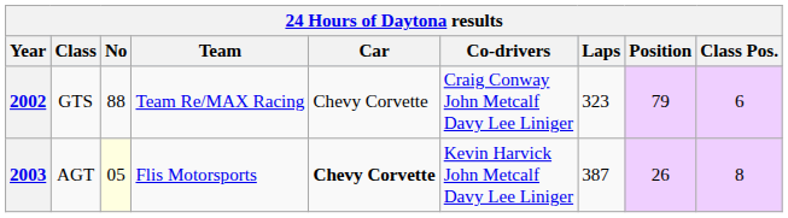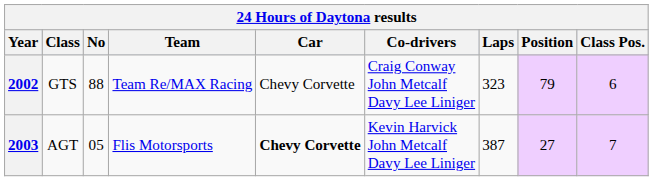 <table class="wikitable" style="font-size:90%">
 <tr>
 <th colspan=45><a href='#'>24 Hours of Daytona</a> results</th>
 </tr>
 <tr style="background:#abbbdd;">
 <th>Year</th>
 <th>Class</th>
 <th>No</th>
 <th>Team</th>
 <th>Car</th>
 <th>Co-drivers</th>
 <th>Laps</th>
 <th>Position</th>
 <th>Class Pos.</th>
 </tr>
 <tr>
 <th><a href='#'>2002</a></th>
 <td align=center>GTS</td>
 <td align=center>88</td>
 <td> <a href='#'>Team Re/MAX Racing</a></td>
 <td>Chevy Corvette</td>
 <td> <a href='#'>Craig Conway</a><br> <a href='#'>John Metcalf</a><br> <a href='#'>Davy Lee Liniger</a></td>
 <td>323</td>
 <td style="background:#EFCFFF;" align=center>79 </td>
 <td style="background:#EFCFFF;" align=center>6 </td>
 </tr>
 <tr>
 <th><a href='#'>2003</a></th>
 <td align=center>AGT</td>
-<td align=center style="background: lightyellow;">05</td>
+<td align=center>05</td>
 <td> <a href='#'>Flis Motorsports</a></td>
 <td><strong>Chevy Corvette</strong></td>
 <td> <a href='#'>Kevin Harvick</a><br> <a href='#'>John Metcalf</a><br> <a href='#'>Davy Lee Liniger</a></td>
 <td>387</td>
-<td style="background:#EFCFFF;" align=center>26 </td>
-<td style="background:#EFCFFF;" align=center>8 </td>
+<td style="background:#EFCFFF;" align=center>27 </td>
+<td style="background:#EFCFFF;" align=center>7 </td>
 </tr>
 </table>
